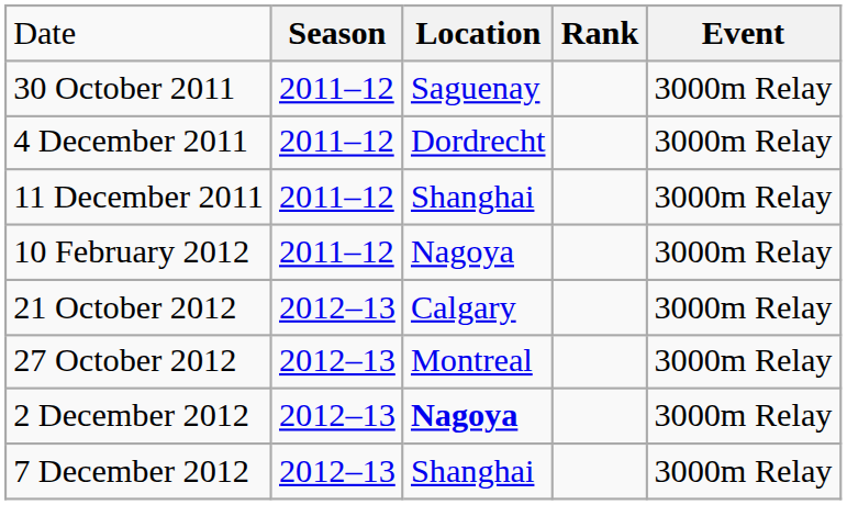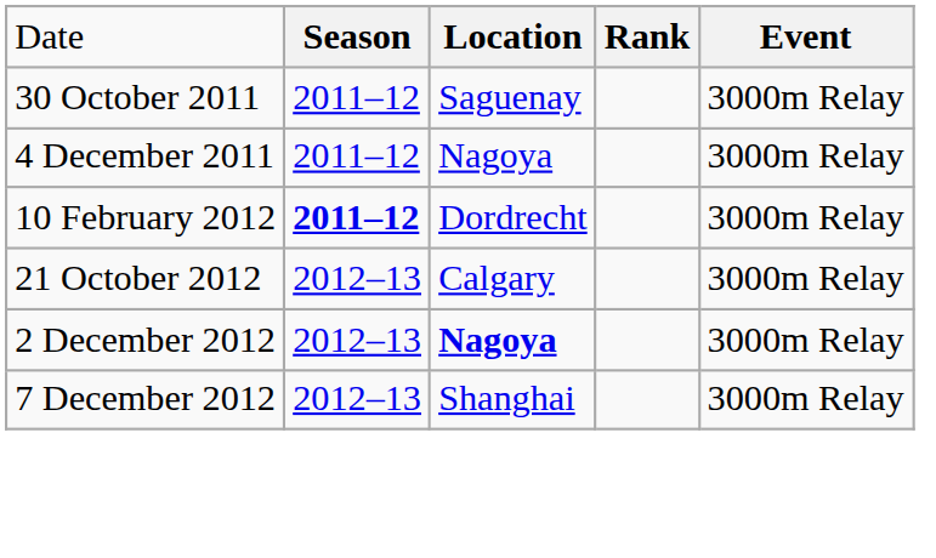 <table class="wikitable sortable" style="font-size:90%" style="text-align:center">
 <tr>
 <td>Date</td>
 <th>Season</th>
 <th>Location</th>
 <th>Rank</th>
 <th>Event</th>
 </tr>
 <tr>
 <td>30 October 2011</td>
 <td><a href='#'>2011–12</a></td>
 <td><a href='#'>Saguenay</a></td>
 <td></td>
 <td>3000m Relay</td>
 </tr>
 <tr>
 <td>4 December 2011</td>
 <td><a href='#'>2011–12</a></td>
-<td><a href='#'>Dordrecht</a></td>
-<td></td>
-<td>3000m Relay</td>
-</tr>
-<tr>
-<td>11 December 2011</td>
-<td><a href='#'>2011–12</a></td>
-<td><a href='#'>Shanghai</a></td>
+<td><a href='#'>Nagoya</a></td>
 <td></td>
 <td>3000m Relay</td>
 </tr>
 <tr>
 <td>10 February 2012</td>
-<td><a href='#'>2011–12</a></td>
-<td><a href='#'>Nagoya</a></td>
+<td><strong><a href='#'>2011–12</a></strong></td>
+<td><a href='#'>Dordrecht</a></td>
 <td></td>
 <td>3000m Relay</td>
 </tr>
 <tr>
 <td>21 October 2012</td>
 <td><a href='#'>2012–13</a></td>
 <td><a href='#'>Calgary</a></td>
-<td></td>
-<td>3000m Relay</td>
-</tr>
-<tr>
-<td>27 October 2012</td>
-<td><a href='#'>2012–13</a></td>
-<td><a href='#'>Montreal</a></td>
 <td></td>
 <td>3000m Relay</td>
 </tr>
 <tr>
 <td>2 December 2012</td>
 <td><a href='#'>2012–13</a></td>
 <td><strong><a href='#'>Nagoya</a></strong></td>
 <td></td>
 <td>3000m Relay</td>
 </tr>
 <tr>
 <td>7 December 2012</td>
 <td><a href='#'>2012–13</a></td>
 <td><a href='#'>Shanghai</a></td>
 <td></td>
 <td>3000m Relay</td>
 </tr>
 </table>
